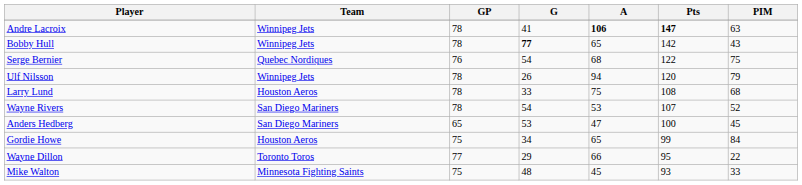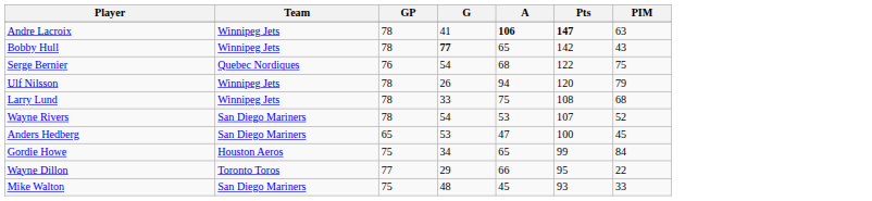 <table class="wikitable sortable">
 <tr>
 <th bgcolor="#DDDDFF" width="18%">Player</th>
 <th bgcolor="#DDDDFF" width="14%">Team</th>
 <th bgcolor="#DDDDFF" width="5%">GP</th>
 <th bgcolor="#DDDDFF" width="5%">G</th>
 <th bgcolor="#DDDDFF" width="5%">A</th>
 <th bgcolor="#DDDDFF" width="5%">Pts</th>
 <th bgcolor="#DDDDFF" width="5%">PIM</th>
 </tr>
 <tr>
 </tr>
 <tr>
 <td align="left"><a href='#'>Andre Lacroix</a></td>
 <td><a href='#'>Winnipeg Jets</a></td>
 <td>78</td>
 <td>41</td>
 <td><strong>106</strong></td>
 <td><strong>147</strong></td>
 <td>63</td>
 </tr>
 <tr>
 <td align="left"><a href='#'>Bobby Hull</a></td>
 <td><a href='#'>Winnipeg Jets</a></td>
 <td>78</td>
 <td><strong>77</strong></td>
 <td>65</td>
 <td>142</td>
 <td>43</td>
 </tr>
 <tr>
 <td align="left"><a href='#'>Serge Bernier</a></td>
 <td><a href='#'>Quebec Nordiques</a></td>
 <td>76</td>
 <td>54</td>
 <td>68</td>
 <td>122</td>
 <td>75</td>
 </tr>
 <tr>
 <td align="left"><a href='#'>Ulf Nilsson</a></td>
 <td><a href='#'>Winnipeg Jets</a></td>
 <td>78</td>
 <td>26</td>
 <td>94</td>
 <td>120</td>
 <td>79</td>
 </tr>
 <tr>
 <td align="left"><a href='#'>Larry Lund</a></td>
-<td><a href='#'>Houston Aeros</a></td>
+<td><a href='#'>Winnipeg Jets</a></td>
 <td>78</td>
 <td>33</td>
 <td>75</td>
 <td>108</td>
 <td>68</td>
 </tr>
 <tr>
 <td align="left"><a href='#'>Wayne Rivers</a></td>
 <td><a href='#'>San Diego Mariners</a></td>
 <td>78</td>
 <td>54</td>
 <td>53</td>
 <td>107</td>
 <td>52</td>
 </tr>
 <tr>
 <td align="left"><a href='#'>Anders Hedberg</a></td>
 <td><a href='#'>San Diego Mariners</a></td>
 <td>65</td>
 <td>53</td>
 <td>47</td>
 <td>100</td>
 <td>45</td>
 </tr>
 <tr>
 <td align="left"><a href='#'>Gordie Howe</a></td>
 <td><a href='#'>Houston Aeros</a></td>
 <td>75</td>
 <td>34</td>
 <td>65</td>
 <td>99</td>
 <td>84</td>
 </tr>
 <tr>
 <td align="left"><a href='#'>Wayne Dillon</a></td>
 <td><a href='#'>Toronto Toros</a></td>
 <td>77</td>
 <td>29</td>
 <td>66</td>
 <td>95</td>
 <td>22</td>
 </tr>
 <tr>
 <td align="left"><a href='#'>Mike Walton</a></td>
-<td><a href='#'>Minnesota Fighting Saints</a></td>
+<td><a href='#'>San Diego Mariners</a></td>
 <td>75</td>
 <td>48</td>
 <td>45</td>
 <td>93</td>
 <td>33</td>
 </tr>
 </table>
